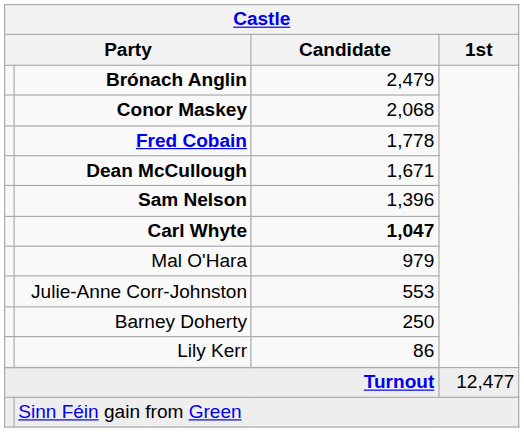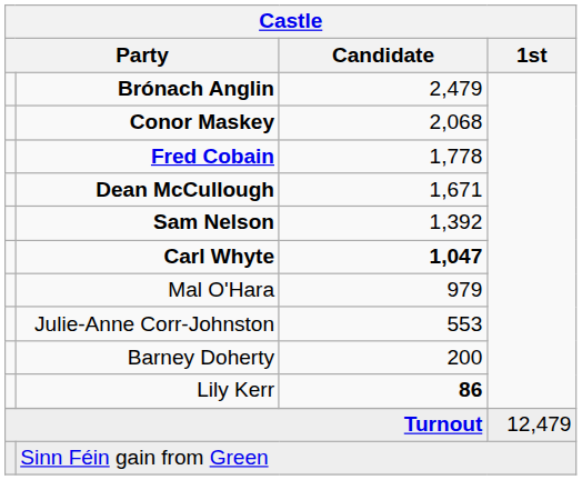 <table class="wikitable">
 <tr>
 <th colspan="4" align="center"><a href='#'>Castle</a></th>
 </tr>
 <tr>
 <th colspan="2" align="center" width=200>Party</th>
 <th width=150>Candidate</th>
 <th width=60>1st </th>
 </tr>
 <tr>
 <td></td>
 <td align="right"><strong>Brónach Anglin</strong></td>
 <td align="right">2,479</td>
 </tr>
 <tr>
 <td></td>
 <td align="right"><strong>Conor Maskey</strong></td>
 <td align="right">2,068</td>
 </tr>
 <tr>
 <td></td>
 <td align="right"><strong><a href='#'>Fred Cobain</a></strong></td>
 <td align="right">1,778</td>
 </tr>
 <tr>
 <td></td>
 <td align="right"><strong>Dean McCullough</strong></td>
 <td align="right">1,671</td>
 </tr>
 <tr>
 <td></td>
 <td align="right"><strong>Sam Nelson</strong></td>
-<td align="right">1,396</td>
+<td align="right">1,392</td>
 </tr>
 <tr>
 <td></td>
 <td align="right"><strong>Carl Whyte</strong></td>
 <td align="right"><strong>1,047</strong></td>
 </tr>
 <tr>
 <td></td>
 <td align="right">Mal O'Hara</td>
 <td align="right">979</td>
 </tr>
 <tr>
 <td></td>
 <td align="right">Julie-Anne Corr-Johnston</td>
 <td align="right">553</td>
 </tr>
 <tr>
 <td></td>
 <td align="right">Barney Doherty</td>
-<td align="right">250</td>
+<td align="right">200</td>
 </tr>
 <tr>
 <td></td>
 <td align="right">Lily Kerr</td>
-<td align="right">86</td>
+<td align="right"><strong>86</strong></td>
 </tr>
 <tr>
 </tr>
 <tr bgcolor="EEEEEE">
 <td colspan=3 align="right"><strong><a href='#'>Turnout</a></strong></td>
-<td align="right">12,477</td>
+<td align="right">12,479</td>
 </tr>
 <tr bgcolor="EEEEEE">
 <td bgcolor=></td>
 <td colspan=4 bgcolor="EEEEEE"><a href='#'>Sinn Féin</a> gain from <a href='#'>Green</a></td>
 </tr>
 </table>
